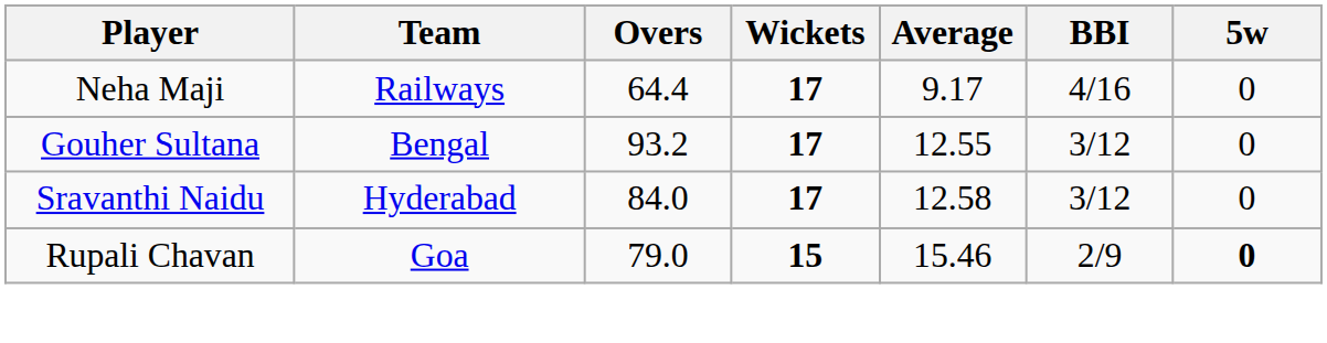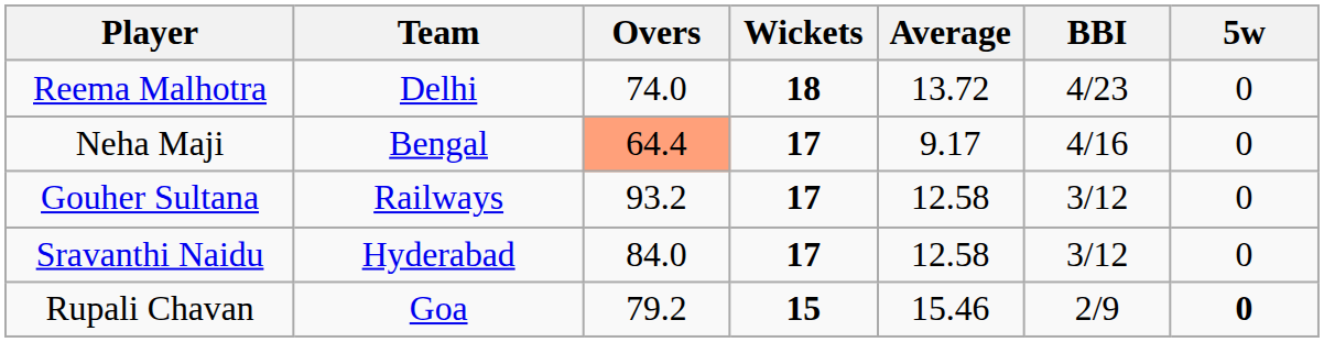 <table class="wikitable" style="text-align:center">
 <tr>
 <th width=125>Player</th>
 <th width=125>Team</th>
 <th width=60>Overs</th>
 <th width=60>Wickets</th>
 <th width=60>Average</th>
 <th width=60>BBI</th>
 <th width=60>5w</th>
 </tr>
 <tr>
+<td><a href='#'>Reema Malhotra</a></td>
+<td><a href='#'>Delhi</a></td>
+<td>74.0</td>
+<td><strong>18</strong></td>
+<td>13.72</td>
+<td>4/23</td>
+<td>0</td>
+</tr>
+<tr>
 <td>Neha Maji</td>
-<td><a href='#'>Railways</a></td>
-<td>64.4</td>
+<td><a href='#'>Bengal</a></td>
+<td style="background: lightsalmon;">64.4</td>
 <td><strong>17</strong></td>
 <td>9.17</td>
 <td>4/16</td>
 <td>0</td>
 </tr>
 <tr>
 <td><a href='#'>Gouher Sultana</a></td>
-<td><a href='#'>Bengal</a></td>
+<td><a href='#'>Railways</a></td>
 <td>93.2</td>
 <td><strong>17</strong></td>
-<td>12.55</td>
+<td>12.58</td>
 <td>3/12</td>
 <td>0</td>
 </tr>
 <tr>
 <td><a href='#'>Sravanthi Naidu</a></td>
 <td><a href='#'>Hyderabad</a></td>
 <td>84.0</td>
 <td><strong>17</strong></td>
 <td>12.58</td>
 <td>3/12</td>
 <td>0</td>
 </tr>
 <tr>
 <td>Rupali Chavan</td>
 <td><a href='#'>Goa</a></td>
-<td>79.0</td>
+<td>79.2</td>
 <td><strong>15</strong></td>
 <td>15.46</td>
 <td>2/9</td>
 <td><strong>0</strong></td>
 </tr>
 </table>
